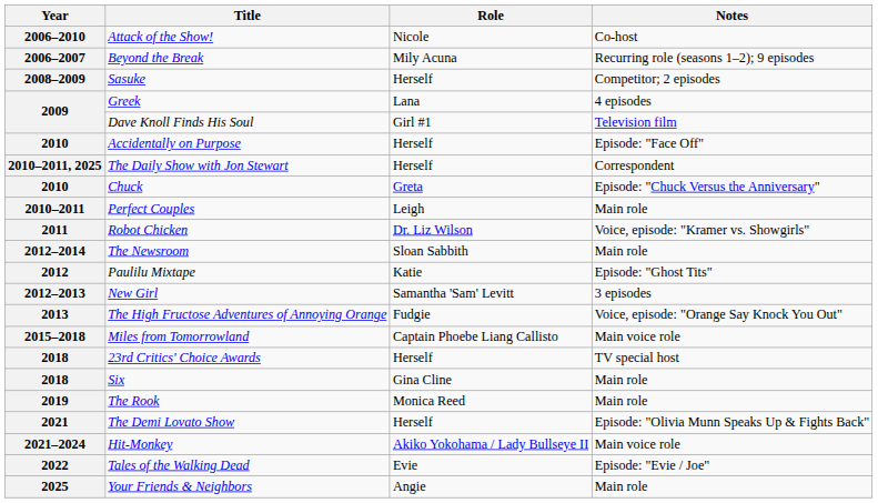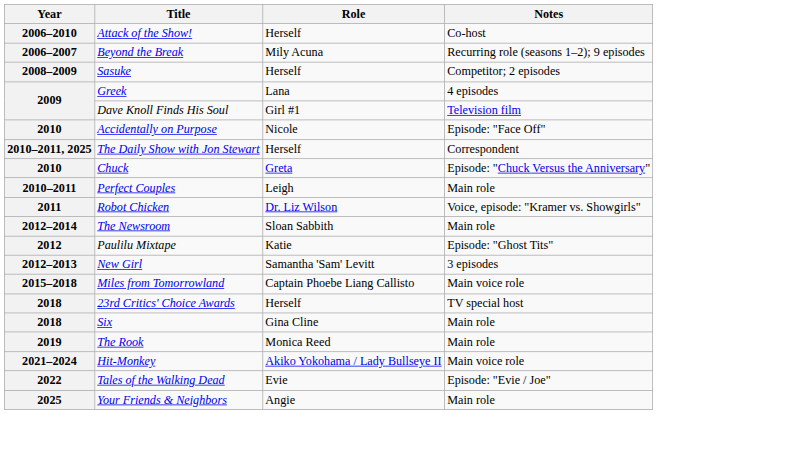 <table class="wikitable sortable plainrowheaders">
 <tr>
 <th>Year</th>
 <th>Title</th>
 <th>Role</th>
 <th class="unsortable">Notes</th>
 </tr>
 <tr>
 <th scope="row">2006–2010</th>
 <td><em><a href='#'>Attack of the Show!</a></em></td>
-<td>Nicole</td>
+<td>Herself</td>
 <td>Co-host</td>
 </tr>
 <tr>
 <th scope="row">2006–2007</th>
 <td><em><a href='#'>Beyond the Break</a></em></td>
 <td>Mily Acuna</td>
 <td>Recurring role (seasons 1–2); 9 episodes</td>
 </tr>
 <tr>
 <th scope="row">2008–2009</th>
 <td><em><a href='#'>Sasuke</a></em></td>
 <td>Herself</td>
 <td>Competitor; 2 episodes</td>
 </tr>
 <tr>
 <th rowspan="2" scope="row">2009</th>
 <td><em><a href='#'>Greek</a></em></td>
 <td>Lana</td>
 <td>4 episodes</td>
 </tr>
 <tr>
 <td><em>Dave Knoll Finds His Soul</em></td>
 <td>Girl #1</td>
 <td><a href='#'>Television film</a></td>
 </tr>
 <tr>
 <th scope="row">2010</th>
 <td><em><a href='#'>Accidentally on Purpose</a></em></td>
-<td>Herself</td>
+<td>Nicole</td>
 <td>Episode: "Face Off"</td>
 </tr>
 <tr>
 <th scope="row">2010–2011, 2025</th>
 <td data-sort-value=Daily Show><em><a href='#'>The Daily Show with Jon Stewart</a></em></td>
 <td>Herself</td>
 <td>Correspondent</td>
 </tr>
 <tr>
 <th scope="row">2010</th>
 <td><em><a href='#'>Chuck</a></em></td>
 <td><a href='#'>Greta</a></td>
 <td>Episode: "<a href='#'>Chuck Versus the Anniversary</a>"</td>
 </tr>
 <tr>
 <th scope="row">2010–2011</th>
 <td><em><a href='#'>Perfect Couples</a></em></td>
 <td>Leigh</td>
 <td>Main role</td>
 </tr>
 <tr>
 <th scope="row">2011</th>
 <td><em><a href='#'>Robot Chicken</a></em></td>
 <td><a href='#'>Dr. Liz Wilson</a></td>
 <td>Voice, episode: "Kramer vs. Showgirls"</td>
 </tr>
 <tr>
 <th scope="row">2012–2014</th>
 <td data-sort-value="Newsroom"><em><a href='#'>The Newsroom</a></em></td>
 <td>Sloan Sabbith</td>
 <td>Main role</td>
 </tr>
 <tr>
 <th scope="row">2012</th>
 <td><em>Paulilu Mixtape</em></td>
 <td>Katie</td>
 <td>Episode: "Ghost Tits"</td>
 </tr>
 <tr>
 <th scope="row">2012–2013</th>
 <td><em><a href='#'>New Girl</a></em></td>
 <td>Samantha 'Sam' Levitt</td>
 <td>3 episodes</td>
 </tr>
 <tr>
-<th scope="row">2013</th>
-<td data-sort-value=High Fructose Adventures><em><a href='#'>The High Fructose Adventures of Annoying Orange</a></em></td>
-<td>Fudgie</td>
-<td>Voice, episode: "Orange Say Knock You Out"</td>
-</tr>
-<tr>
 <th scope="row">2015–2018</th>
 <td><em><a href='#'>Miles from Tomorrowland</a></em></td>
 <td>Captain Phoebe Liang Callisto</td>
 <td>Main voice role</td>
 </tr>
 <tr>
 <th scope="row">2018</th>
 <td><em><a href='#'>23rd Critics' Choice Awards</a></em></td>
 <td>Herself</td>
 <td>TV special host</td>
 </tr>
 <tr>
 <th scope="row">2018</th>
 <td><a href='#'><em>Six</em></a></td>
 <td>Gina Cline</td>
 <td>Main role</td>
 </tr>
 <tr>
 <th scope="row">2019</th>
 <td data-sort-value=Rook><a href='#'><em>The Rook</em></a></td>
 <td>Monica Reed</td>
 <td>Main role</td>
 </tr>
 <tr>
-<th scope="row">2021</th>
-<td><em><a href='#'>The Demi Lovato Show</a></em></td>
-<td>Herself</td>
-<td>Episode: "Olivia Munn Speaks Up & Fights Back"</td>
-</tr>
-<tr>
 <th scope="row">2021–2024</th>
 <td><a href='#'><em>Hit-Monkey</em></a></td>
 <td><a href='#'>Akiko Yokohama / Lady Bullseye II</a></td>
 <td>Main voice role</td>
 </tr>
 <tr>
 <th scope="row">2022</th>
 <td><em><a href='#'>Tales of the Walking Dead</a></em></td>
 <td>Evie</td>
 <td>Episode: "Evie / Joe"</td>
 </tr>
 <tr>
 <th scope="row">2025</th>
 <td><em><a href='#'>Your Friends & Neighbors</a></em></td>
 <td>Angie</td>
 <td>Main role</td>
 </tr>
 </table>
